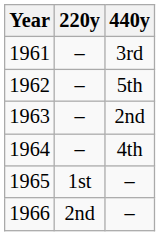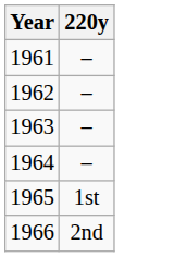 <table class=wikitable>
 <tr>
 <th>Year</th>
 <th>220y</th>
-<th>440y</th>
 </tr>
 <tr>
 <td>1961</td>
 <td align="center">–</td>
-<td align="center">3rd</td>
 </tr>
 <tr>
 <td>1962</td>
 <td align="center">–</td>
-<td align="center">5th</td>
 </tr>
 <tr>
 <td>1963</td>
 <td align="center">–</td>
-<td align="center">2nd</td>
 </tr>
 <tr>
 <td>1964</td>
 <td align="center">–</td>
-<td align="center">4th</td>
 </tr>
 <tr>
 <td>1965</td>
 <td align="center">1st</td>
-<td align="center">–</td>
 </tr>
 <tr>
 <td>1966</td>
 <td align="center">2nd</td>
-<td align="center">–</td>
 </tr>
 </table>
